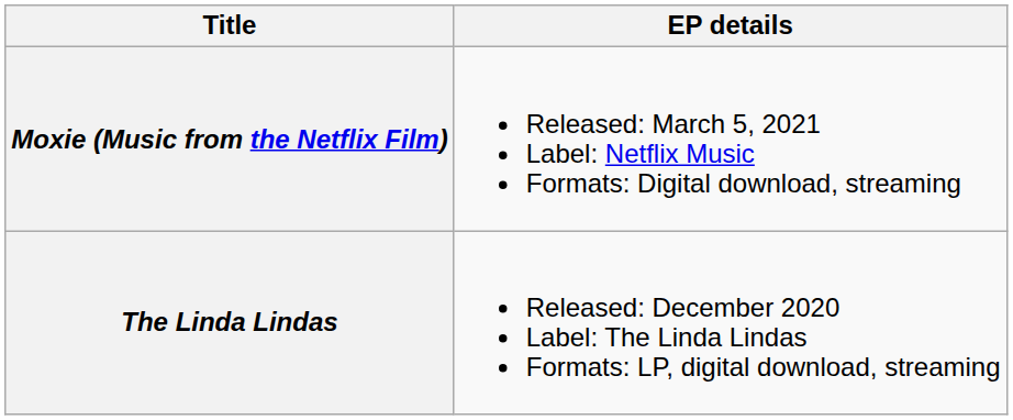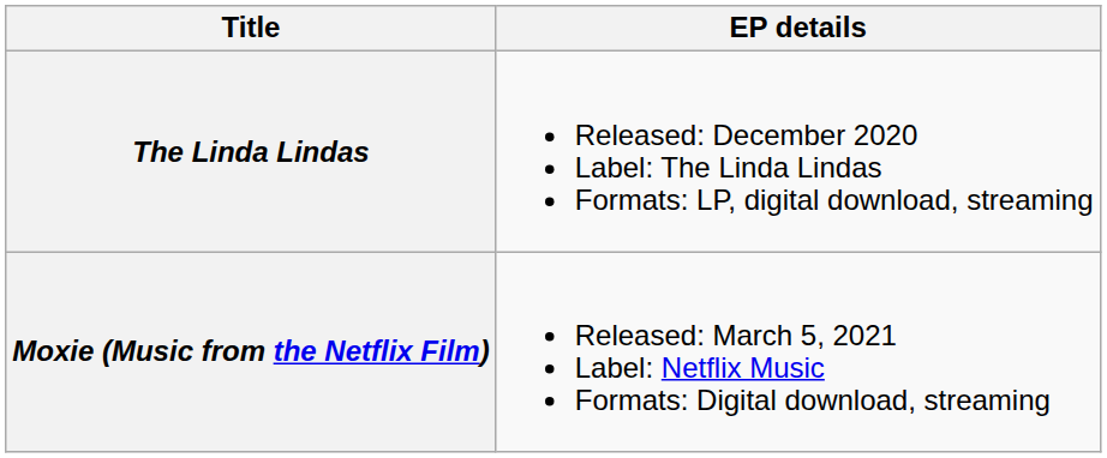 <table class="wikitable plainrowheaders" style"text-align:center;">
 <tr>
 <th scope="col">Title</th>
 <th scope="col">EP details</th>
 </tr>
 <tr>
+<th scope="row"><em>The Linda Lindas</em></th>
+<td><br><ul><li>Released: December 2020</li><li>Label: The Linda Lindas </li><li>Formats: LP, digital download, streaming</li></ul></td>
+</tr>
+<tr>
 <th scope="row"><em>Moxie (Music from <a href='#'>the Netflix Film</a>)</em></th>
 <td><br><ul><li>Released: March 5, 2021</li><li>Label: <a href='#'>Netflix Music</a></li><li>Formats: Digital download, streaming</li></ul></td>
 </tr>
-<tr>
-<th scope="row"><em>The Linda Lindas</em></th>
-<td><br><ul><li>Released: December 2020</li><li>Label: The Linda Lindas </li><li>Formats: LP, digital download, streaming</li></ul></td>
-</tr>
 </table>
